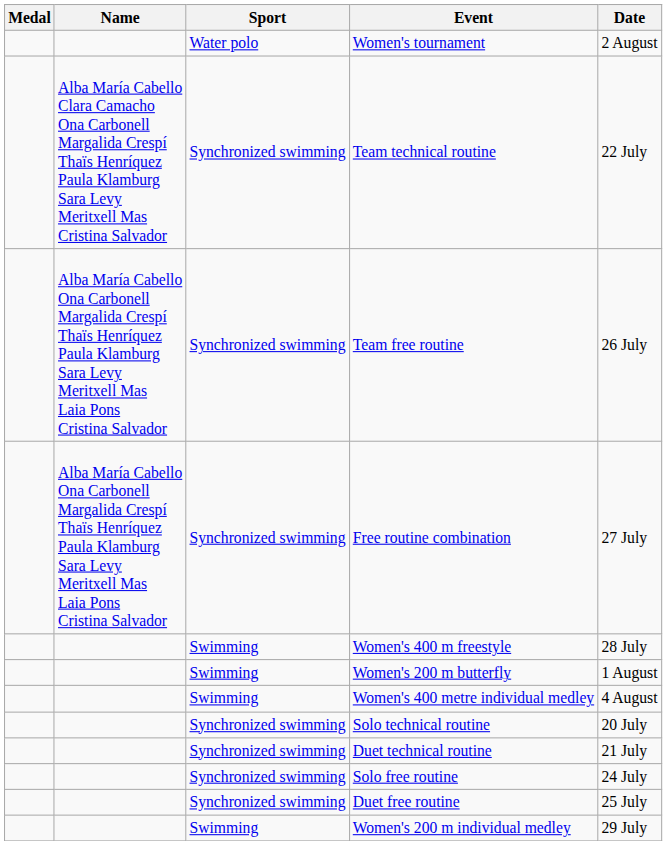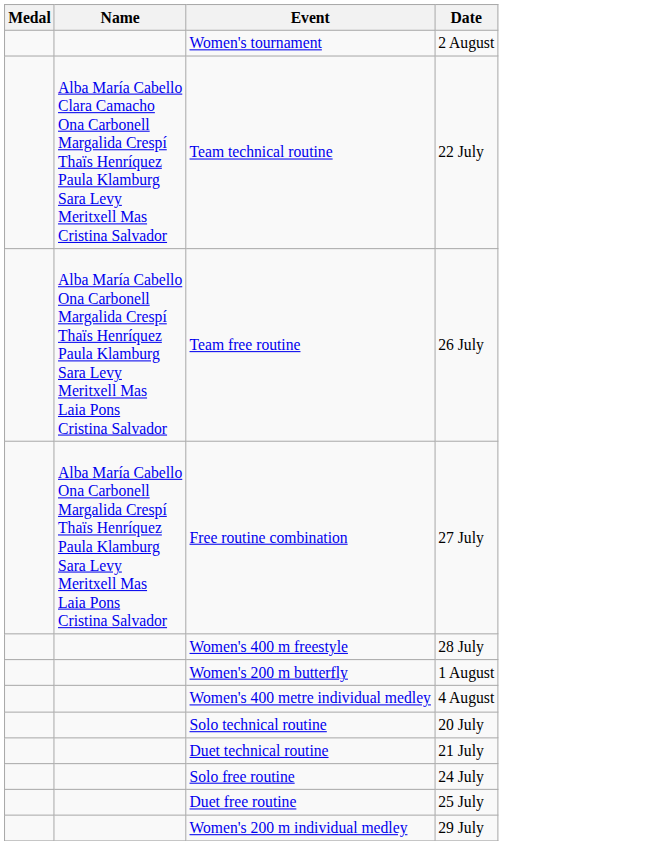 <table class="wikitable sortable" style="font-size:95%">
 <tr>
 <th>Medal</th>
 <th>Name</th>
-<th>Sport</th>
 <th>Event</th>
 <th>Date</th>
 </tr>
 <tr>
 <td></td>
 <td><br></td>
-<td><a href='#'>Water polo</a></td>
 <td><a href='#'>Women's tournament</a></td>
 <td>2 August</td>
 </tr>
 <tr>
 <td></td>
 <td><br><a href='#'>Alba María Cabello</a><br><a href='#'>Clara Camacho</a><br><a href='#'>Ona Carbonell</a><br><a href='#'>Margalida Crespí</a><br><a href='#'>Thaïs Henríquez</a><br><a href='#'>Paula Klamburg</a><br><a href='#'>Sara Levy</a><br><a href='#'>Meritxell Mas</a><br><a href='#'>Cristina Salvador</a></td>
-<td><a href='#'>Synchronized swimming</a></td>
 <td><a href='#'>Team technical routine</a></td>
 <td>22 July</td>
 </tr>
 <tr>
 <td></td>
 <td><br><a href='#'>Alba María Cabello</a><br><a href='#'>Ona Carbonell</a><br><a href='#'>Margalida Crespí</a><br><a href='#'>Thaïs Henríquez</a><br><a href='#'>Paula Klamburg</a><br><a href='#'>Sara Levy</a><br><a href='#'>Meritxell Mas</a><br><a href='#'>Laia Pons</a><br><a href='#'>Cristina Salvador</a></td>
-<td><a href='#'>Synchronized swimming</a></td>
 <td><a href='#'>Team free routine</a></td>
 <td>26 July</td>
 </tr>
 <tr>
 <td></td>
 <td><br><a href='#'>Alba María Cabello</a><br><a href='#'>Ona Carbonell</a><br><a href='#'>Margalida Crespí</a><br><a href='#'>Thaïs Henríquez</a><br><a href='#'>Paula Klamburg</a><br><a href='#'>Sara Levy</a><br><a href='#'>Meritxell Mas</a><br><a href='#'>Laia Pons</a><br><a href='#'>Cristina Salvador</a></td>
-<td><a href='#'>Synchronized swimming</a></td>
 <td><a href='#'>Free routine combination</a></td>
 <td>27 July</td>
 </tr>
 <tr>
 <td></td>
 <td></td>
-<td><a href='#'>Swimming</a></td>
 <td><a href='#'>Women's 400 m freestyle</a></td>
 <td>28 July</td>
 </tr>
 <tr>
 <td></td>
 <td></td>
-<td><a href='#'>Swimming</a></td>
 <td><a href='#'>Women's 200 m butterfly</a></td>
 <td>1 August</td>
 </tr>
 <tr>
 <td></td>
 <td></td>
-<td><a href='#'>Swimming</a></td>
 <td><a href='#'>Women's 400 metre individual medley</a></td>
 <td>4 August</td>
 </tr>
 <tr>
 <td></td>
 <td></td>
-<td><a href='#'>Synchronized swimming</a></td>
 <td><a href='#'>Solo technical routine</a></td>
 <td>20 July</td>
 </tr>
 <tr>
 <td></td>
 <td><br></td>
-<td><a href='#'>Synchronized swimming</a></td>
 <td><a href='#'>Duet technical routine</a></td>
 <td>21 July</td>
 </tr>
 <tr>
 <td></td>
 <td></td>
-<td><a href='#'>Synchronized swimming</a></td>
 <td><a href='#'>Solo free routine</a></td>
 <td>24 July</td>
 </tr>
 <tr>
 <td></td>
 <td><br></td>
-<td><a href='#'>Synchronized swimming</a></td>
 <td><a href='#'>Duet free routine</a></td>
 <td>25 July</td>
 </tr>
 <tr>
 <td></td>
 <td></td>
-<td><a href='#'>Swimming</a></td>
 <td><a href='#'>Women's 200 m individual medley</a></td>
 <td>29 July</td>
 </tr>
 </table>
